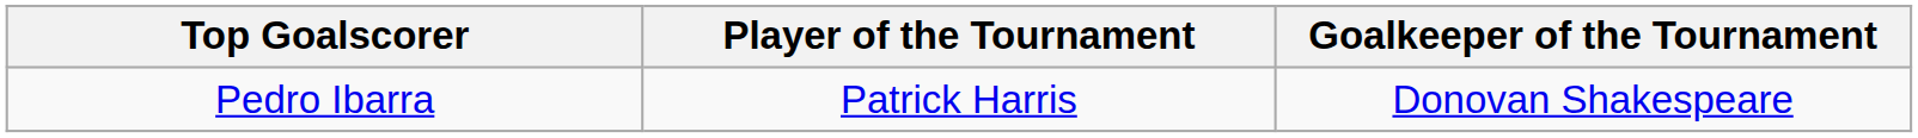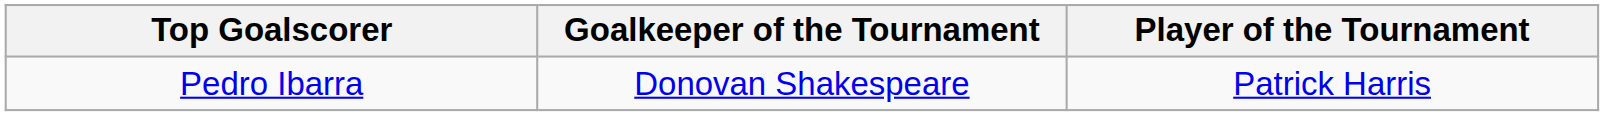 <table class=wikitable style="margin:auto; text-align:center">
 <tr>
 <th style="width: 250px;">Top Goalscorer</th>
+<th style="width: 250px;">Goalkeeper of the Tournament</th>
 <th style="width: 250px;">Player of the Tournament</th>
-<th style="width: 250px;">Goalkeeper of the Tournament</th>
 </tr>
 <tr>
 <td> <a href='#'>Pedro Ibarra</a></td>
+<td> <a href='#'>Donovan Shakespeare</a></td>
 <td> <a href='#'>Patrick Harris</a></td>
-<td> <a href='#'>Donovan Shakespeare</a></td>
 </tr>
 </table>
